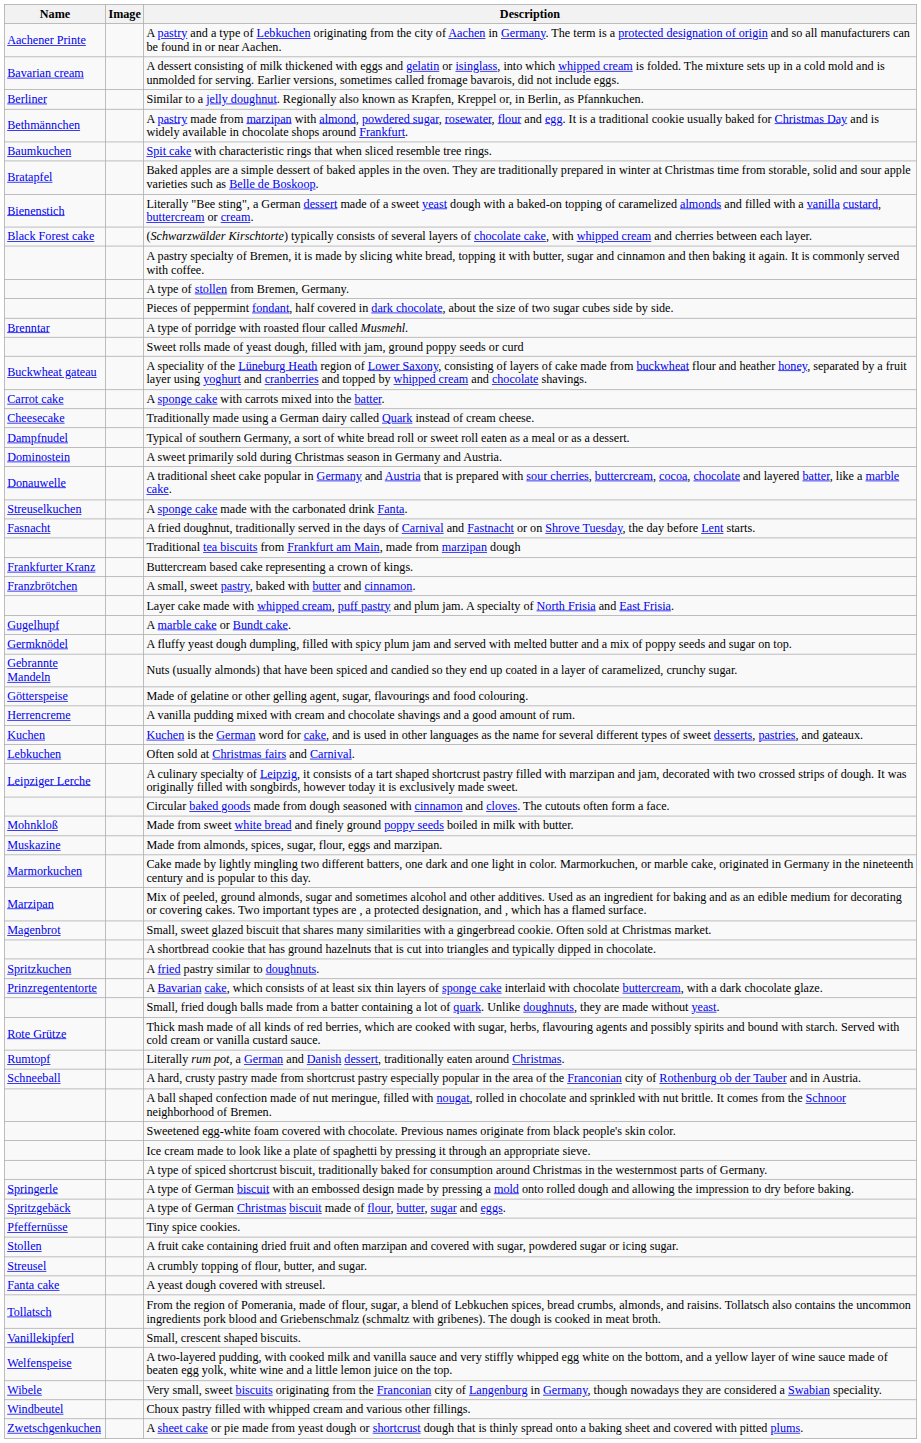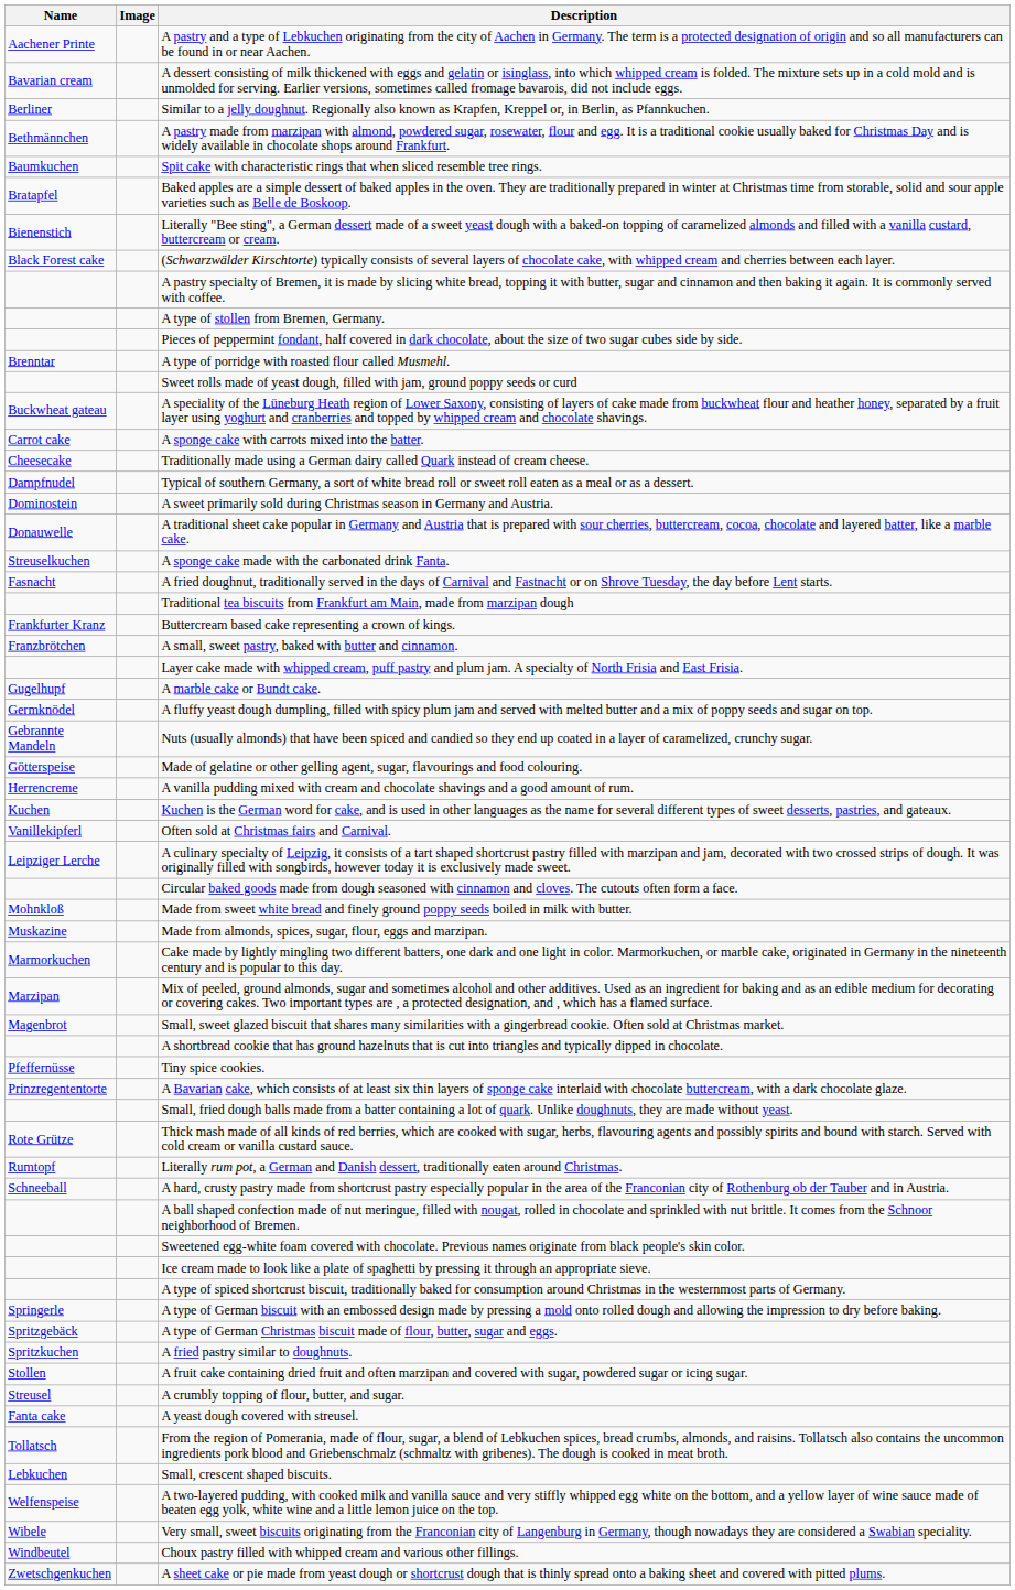 <table class="wikitable" style="max-width:95%">
 <tr>
 <th>Name</th>
 <th>Image</th>
 <th>Description</th>
 </tr>
 <tr>
 <td><a href='#'>Aachener Printe</a></td>
 <td></td>
 <td>A <a href='#'>pastry</a> and a type of <a href='#'>Lebkuchen</a> originating from the city of <a href='#'>Aachen</a> in <a href='#'>Germany</a>. The term is a <a href='#'>protected designation of origin</a> and so all manufacturers can be found in or near Aachen.</td>
 </tr>
 <tr>
 <td><a href='#'>Bavarian cream</a></td>
 <td></td>
 <td>A dessert consisting of milk thickened with eggs and <a href='#'>gelatin</a> or <a href='#'>isinglass</a>, into which <a href='#'>whipped cream</a> is folded. The mixture sets up in a cold mold and is unmolded for serving. Earlier versions, sometimes called fromage bavarois, did not include eggs.</td>
 </tr>
 <tr>
 <td><a href='#'>Berliner</a></td>
 <td></td>
 <td>Similar to a <a href='#'>jelly doughnut</a>. Regionally also known as Krapfen, Kreppel or, in Berlin, as Pfannkuchen.</td>
 </tr>
 <tr>
 <td><a href='#'>Bethmännchen</a></td>
 <td></td>
 <td>A <a href='#'>pastry</a> made from <a href='#'>marzipan</a> with <a href='#'>almond</a>, <a href='#'>powdered sugar</a>, <a href='#'>rosewater</a>, <a href='#'>flour</a> and <a href='#'>egg</a>. It is a traditional cookie usually baked for <a href='#'>Christmas Day</a> and is widely available in chocolate shops around <a href='#'>Frankfurt</a>.</td>
 </tr>
 <tr>
 <td><a href='#'>Baumkuchen</a></td>
 <td></td>
 <td><a href='#'>Spit cake</a> with characteristic rings that when sliced resemble tree rings.</td>
 </tr>
 <tr>
 <td><a href='#'>Bratapfel</a></td>
 <td></td>
 <td>Baked apples are a simple dessert of baked apples in the oven. They are traditionally prepared in winter at Christmas time from storable, solid and sour apple varieties such as <a href='#'>Belle de Boskoop</a>.</td>
 </tr>
 <tr>
 <td><a href='#'>Bienenstich</a></td>
 <td></td>
 <td>Literally "Bee sting", a German <a href='#'>dessert</a> made of a sweet <a href='#'>yeast</a> dough with a baked-on topping of caramelized <a href='#'>almonds</a> and filled with a <a href='#'>vanilla</a> <a href='#'>custard</a>, <a href='#'>buttercream</a> or <a href='#'>cream</a>.</td>
 </tr>
 <tr>
 <td><a href='#'>Black Forest cake</a></td>
 <td></td>
 <td>(<em>Schwarzwälder Kirschtorte</em>) typically consists of several layers of <a href='#'>chocolate cake</a>, with <a href='#'>whipped cream</a> and cherries between each layer.</td>
 </tr>
 <tr>
 <td></td>
 <td></td>
 <td>A pastry specialty of Bremen, it is made by slicing white bread, topping it with butter, sugar and cinnamon and then baking it again. It is commonly served with coffee.</td>
 </tr>
 <tr>
 <td></td>
 <td></td>
 <td>A type of <a href='#'>stollen</a> from Bremen, Germany.</td>
 </tr>
 <tr>
 <td></td>
 <td></td>
 <td>Pieces of peppermint <a href='#'>fondant</a>, half covered in <a href='#'>dark chocolate</a>, about the size of two sugar cubes side by side.</td>
 </tr>
 <tr>
 <td><a href='#'>Brenntar</a></td>
 <td></td>
 <td>A type of porridge with roasted flour called <em>Musmehl</em>.</td>
 </tr>
 <tr>
 <td></td>
 <td></td>
 <td>Sweet rolls made of yeast dough, filled with jam, ground poppy seeds or curd</td>
 </tr>
 <tr>
 <td><a href='#'>Buckwheat gateau</a></td>
 <td></td>
 <td>A speciality of the <a href='#'>Lüneburg Heath</a> region of <a href='#'>Lower Saxony</a>, consisting of layers of cake made from <a href='#'>buckwheat</a> flour and heather <a href='#'>honey</a>, separated by a fruit layer using <a href='#'>yoghurt</a> and <a href='#'>cranberries</a> and topped by <a href='#'>whipped cream</a> and <a href='#'>chocolate</a> shavings.</td>
 </tr>
 <tr>
 <td><a href='#'>Carrot cake</a></td>
 <td></td>
 <td>A <a href='#'>sponge cake</a> with carrots mixed into the <a href='#'>batter</a>.</td>
 </tr>
 <tr>
 <td><a href='#'>Cheesecake</a></td>
 <td></td>
 <td>Traditionally made using a German dairy called <a href='#'>Quark</a> instead of cream cheese.</td>
 </tr>
 <tr>
 <td><a href='#'>Dampfnudel</a></td>
 <td></td>
 <td>Typical of southern Germany, a sort of white bread roll or sweet roll eaten as a meal or as a dessert.</td>
 </tr>
 <tr>
 <td><a href='#'>Dominostein</a></td>
 <td></td>
 <td>A sweet primarily sold during Christmas season in Germany and Austria.</td>
 </tr>
 <tr>
 <td><a href='#'>Donauwelle</a></td>
 <td></td>
 <td>A traditional sheet cake popular in <a href='#'>Germany</a> and <a href='#'>Austria</a> that is prepared with <a href='#'>sour cherries</a>, <a href='#'>buttercream</a>, <a href='#'>cocoa</a>, <a href='#'>chocolate</a> and layered <a href='#'>batter</a>, like a <a href='#'>marble cake</a>.</td>
 </tr>
 <tr>
 <td><a href='#'>Streuselkuchen</a></td>
 <td></td>
 <td>A <a href='#'>sponge cake</a> made with the carbonated drink <a href='#'>Fanta</a>.</td>
 </tr>
 <tr>
 <td><a href='#'>Fasnacht</a></td>
 <td></td>
 <td>A fried doughnut, traditionally served in the days of <a href='#'>Carnival</a> and <a href='#'>Fastnacht</a> or on <a href='#'>Shrove Tuesday</a>, the day before <a href='#'>Lent</a> starts.</td>
 </tr>
 <tr>
 <td></td>
 <td></td>
 <td>Traditional <a href='#'>tea biscuits</a> from <a href='#'>Frankfurt am Main</a>, made from <a href='#'>marzipan</a> dough</td>
 </tr>
 <tr>
 <td><a href='#'>Frankfurter Kranz</a></td>
 <td></td>
 <td>Buttercream based cake representing a crown of kings.</td>
 </tr>
 <tr>
 <td><a href='#'>Franzbrötchen</a></td>
 <td></td>
 <td>A small, sweet <a href='#'>pastry</a>, baked with <a href='#'>butter</a> and <a href='#'>cinnamon</a>.</td>
 </tr>
 <tr>
 <td></td>
 <td></td>
 <td>Layer cake made with <a href='#'>whipped cream</a>, <a href='#'>puff pastry</a> and plum jam. A specialty of <a href='#'>North Frisia</a> and <a href='#'>East Frisia</a>.</td>
 </tr>
 <tr>
 <td><a href='#'>Gugelhupf</a></td>
 <td></td>
 <td>A <a href='#'>marble cake</a> or <a href='#'>Bundt cake</a>.</td>
 </tr>
 <tr>
 <td><a href='#'>Germknödel</a></td>
 <td></td>
 <td>A fluffy yeast dough dumpling, filled with spicy plum jam and served with melted butter and a mix of poppy seeds and sugar on top.</td>
 </tr>
 <tr>
 <td><a href='#'>Gebrannte Mandeln</a></td>
 <td></td>
 <td>Nuts (usually almonds) that have been spiced and candied so they end up coated in a layer of caramelized, crunchy sugar.</td>
 </tr>
 <tr>
 <td><a href='#'>Götterspeise</a></td>
 <td></td>
 <td>Made of gelatine or other gelling agent, sugar, flavourings and food colouring.</td>
 </tr>
 <tr>
 <td><a href='#'>Herrencreme</a></td>
 <td></td>
 <td>A vanilla pudding mixed with cream and chocolate shavings and a good amount of rum.</td>
 </tr>
 <tr>
 <td><a href='#'>Kuchen</a></td>
 <td></td>
 <td><a href='#'>Kuchen</a> is the <a href='#'>German</a> word for <a href='#'>cake</a>, and is used in other languages as the name for several different types of sweet <a href='#'>desserts</a>, <a href='#'>pastries</a>, and gateaux.</td>
 </tr>
 <tr>
-<td><a href='#'>Lebkuchen</a></td>
+<td><a href='#'>Vanillekipferl</a></td>
 <td></td>
 <td>Often sold at <a href='#'>Christmas fairs</a> and <a href='#'>Carnival</a>.</td>
 </tr>
 <tr>
 <td><a href='#'>Leipziger Lerche</a></td>
 <td><br></td>
 <td>A culinary specialty of <a href='#'>Leipzig</a>, it consists of a tart shaped shortcrust pastry filled with marzipan and jam, decorated with two crossed strips of dough. It was originally filled with songbirds, however today it is exclusively made sweet.</td>
 </tr>
 <tr>
 <td></td>
 <td></td>
 <td>Circular <a href='#'>baked goods</a> made from dough seasoned with <a href='#'>cinnamon</a> and <a href='#'>cloves</a>. The cutouts often form a face.</td>
 </tr>
 <tr>
 <td><a href='#'>Mohnkloß</a></td>
 <td></td>
 <td>Made from sweet <a href='#'>white bread</a> and finely ground <a href='#'>poppy seeds</a> boiled in milk with butter.</td>
 </tr>
 <tr>
 <td><a href='#'>Muskazine</a></td>
 <td></td>
 <td>Made from almonds, spices, sugar, flour, eggs and marzipan.</td>
 </tr>
 <tr>
 <td><a href='#'>Marmorkuchen</a></td>
 <td></td>
 <td>Cake made by lightly mingling two different batters, one dark and one light in color. Marmorkuchen, or marble cake, originated in Germany in the nineteenth century and is popular to this day.</td>
 </tr>
 <tr>
 <td><a href='#'>Marzipan</a></td>
 <td></td>
 <td>Mix of peeled, ground almonds, sugar and sometimes alcohol and other additives. Used as an ingredient for baking and as an edible medium for decorating or covering cakes. Two important types are , a protected designation, and , which has a flamed surface.</td>
 </tr>
 <tr>
 <td><a href='#'>Magenbrot</a></td>
 <td></td>
 <td>Small, sweet glazed biscuit that shares many similarities with a gingerbread cookie. Often sold at Christmas market.</td>
 </tr>
 <tr>
 <td></td>
 <td></td>
 <td>A shortbread cookie that has ground hazelnuts that is cut into triangles and typically dipped in chocolate.</td>
 </tr>
 <tr>
-<td><a href='#'>Spritzkuchen</a></td>
+<td><a href='#'>Pfeffernüsse</a></td>
 <td></td>
-<td>A <a href='#'>fried</a> pastry similar to <a href='#'>doughnuts</a>.</td>
+<td>Tiny spice cookies.</td>
 </tr>
 <tr>
 <td><a href='#'>Prinzregententorte</a></td>
 <td></td>
 <td>A <a href='#'>Bavarian</a> <a href='#'>cake</a>, which consists of at least six thin layers of <a href='#'>sponge cake</a> interlaid with chocolate <a href='#'>buttercream</a>, with a dark chocolate glaze.</td>
 </tr>
 <tr>
 <td></td>
 <td><br></td>
 <td>Small, fried dough balls made from a batter containing a lot of <a href='#'>quark</a>. Unlike <a href='#'>doughnuts</a>, they are made without <a href='#'>yeast</a>.</td>
 </tr>
 <tr>
 <td><a href='#'>Rote Grütze</a></td>
 <td></td>
 <td>Thick mash made of all kinds of red berries, which are cooked with sugar, herbs, flavouring agents and possibly spirits and bound with starch. Served with cold cream or vanilla custard sauce.</td>
 </tr>
 <tr>
 <td><a href='#'>Rumtopf</a></td>
 <td></td>
 <td>Literally <em>rum pot</em>, a <a href='#'>German</a> and <a href='#'>Danish</a> <a href='#'>dessert</a>, traditionally eaten around <a href='#'>Christmas</a>.</td>
 </tr>
 <tr>
 <td><a href='#'>Schneeball</a></td>
 <td></td>
 <td>A hard, crusty pastry made from shortcrust pastry especially popular in the area of the <a href='#'>Franconian</a> city of <a href='#'>Rothenburg ob der Tauber</a> and in Austria.</td>
 </tr>
 <tr>
 <td></td>
 <td></td>
 <td>A ball shaped confection made of nut meringue, filled with <a href='#'>nougat</a>, rolled in chocolate and sprinkled with nut brittle. It comes from the <a href='#'>Schnoor</a> neighborhood of Bremen.</td>
 </tr>
 <tr>
 <td></td>
 <td></td>
 <td>Sweetened egg-white foam covered with chocolate. Previous names originate from black people's skin color.</td>
 </tr>
 <tr>
 <td></td>
 <td></td>
 <td>Ice cream made to look like a plate of spaghetti by pressing it through an appropriate sieve.</td>
 </tr>
 <tr>
 <td></td>
 <td></td>
 <td>A type of spiced shortcrust biscuit, traditionally baked for consumption around Christmas in the westernmost parts of Germany.</td>
 </tr>
 <tr>
 <td><a href='#'>Springerle</a></td>
 <td></td>
 <td>A type of German <a href='#'>biscuit</a> with an embossed design made by pressing a <a href='#'>mold</a> onto rolled dough and allowing the impression to dry before baking.</td>
 </tr>
 <tr>
 <td><a href='#'>Spritzgebäck</a></td>
 <td></td>
 <td>A type of German <a href='#'>Christmas</a> <a href='#'>biscuit</a> made of <a href='#'>flour</a>, <a href='#'>butter</a>, <a href='#'>sugar</a> and <a href='#'>eggs</a>.</td>
 </tr>
 <tr>
-<td><a href='#'>Pfeffernüsse</a></td>
+<td><a href='#'>Spritzkuchen</a></td>
 <td></td>
-<td>Tiny spice cookies.</td>
+<td>A <a href='#'>fried</a> pastry similar to <a href='#'>doughnuts</a>.</td>
 </tr>
 <tr>
 <td><a href='#'>Stollen</a></td>
 <td></td>
 <td>A fruit cake containing dried fruit and often marzipan and covered with sugar, powdered sugar or icing sugar.</td>
 </tr>
 <tr>
 <td><a href='#'>Streusel</a></td>
 <td></td>
 <td>A crumbly topping of flour, butter, and sugar.</td>
 </tr>
 <tr>
 <td><a href='#'>Fanta cake</a></td>
 <td></td>
 <td>A yeast dough covered with streusel.</td>
 </tr>
 <tr>
 <td><a href='#'>Tollatsch</a></td>
 <td></td>
 <td>From the region of Pomerania, made of flour, sugar, a blend of Lebkuchen spices, bread crumbs, almonds, and raisins. Tollatsch also contains the uncommon ingredients pork blood and Griebenschmalz (schmaltz with gribenes). The dough is cooked in meat broth.</td>
 </tr>
 <tr>
-<td><a href='#'>Vanillekipferl</a></td>
+<td><a href='#'>Lebkuchen</a></td>
 <td></td>
 <td>Small, crescent shaped biscuits.</td>
 </tr>
 <tr>
 <td><a href='#'>Welfenspeise</a></td>
 <td></td>
 <td>A two-layered pudding, with cooked milk and vanilla sauce and very stiffly whipped egg white on the bottom, and a yellow layer of wine sauce made of beaten egg yolk, white wine and a little lemon juice on the top.</td>
 </tr>
 <tr>
 <td><a href='#'>Wibele</a></td>
 <td></td>
 <td>Very small, sweet <a href='#'>biscuits</a> originating from the <a href='#'>Franconian</a> city of <a href='#'>Langenburg</a> in <a href='#'>Germany</a>, though nowadays they are considered a <a href='#'>Swabian</a> speciality.</td>
 </tr>
 <tr>
 <td><a href='#'>Windbeutel</a></td>
 <td></td>
 <td>Choux pastry filled with whipped cream and various other fillings.</td>
 </tr>
 <tr>
 <td><a href='#'>Zwetschgenkuchen</a></td>
 <td></td>
 <td>A <a href='#'>sheet cake</a> or pie made from yeast dough or <a href='#'>shortcrust</a> dough that is thinly spread onto a baking sheet and covered with pitted <a href='#'>plums</a>.</td>
 </tr>
 </table>
